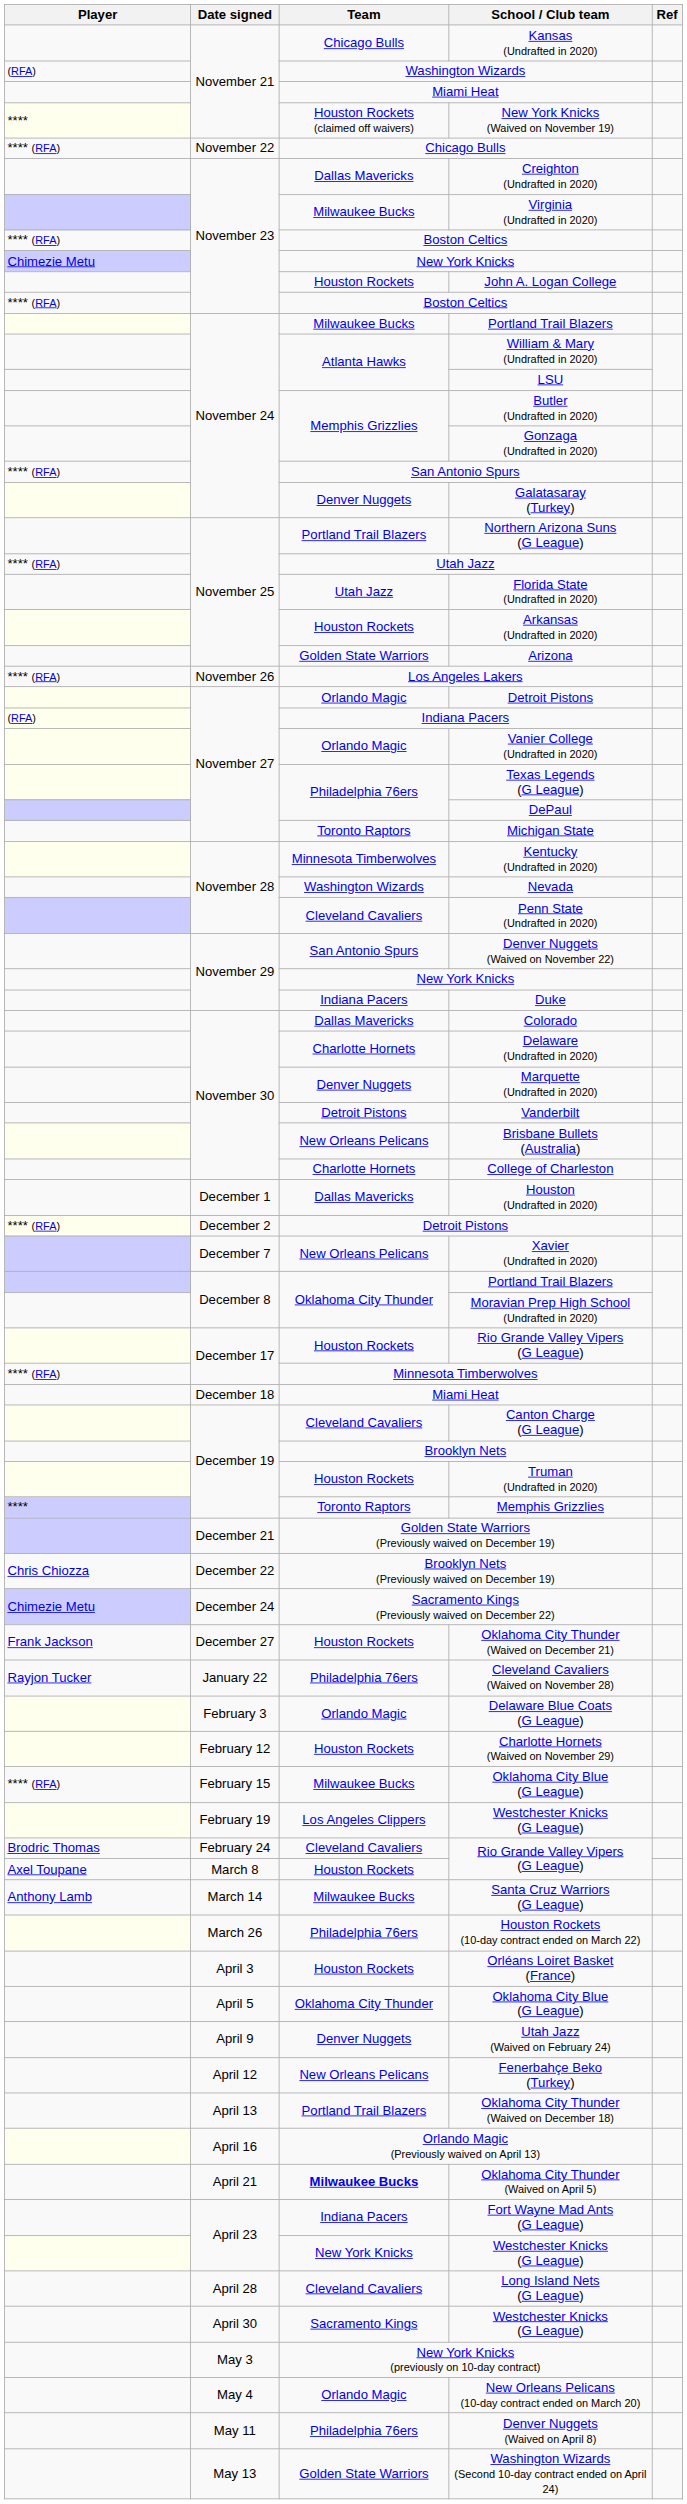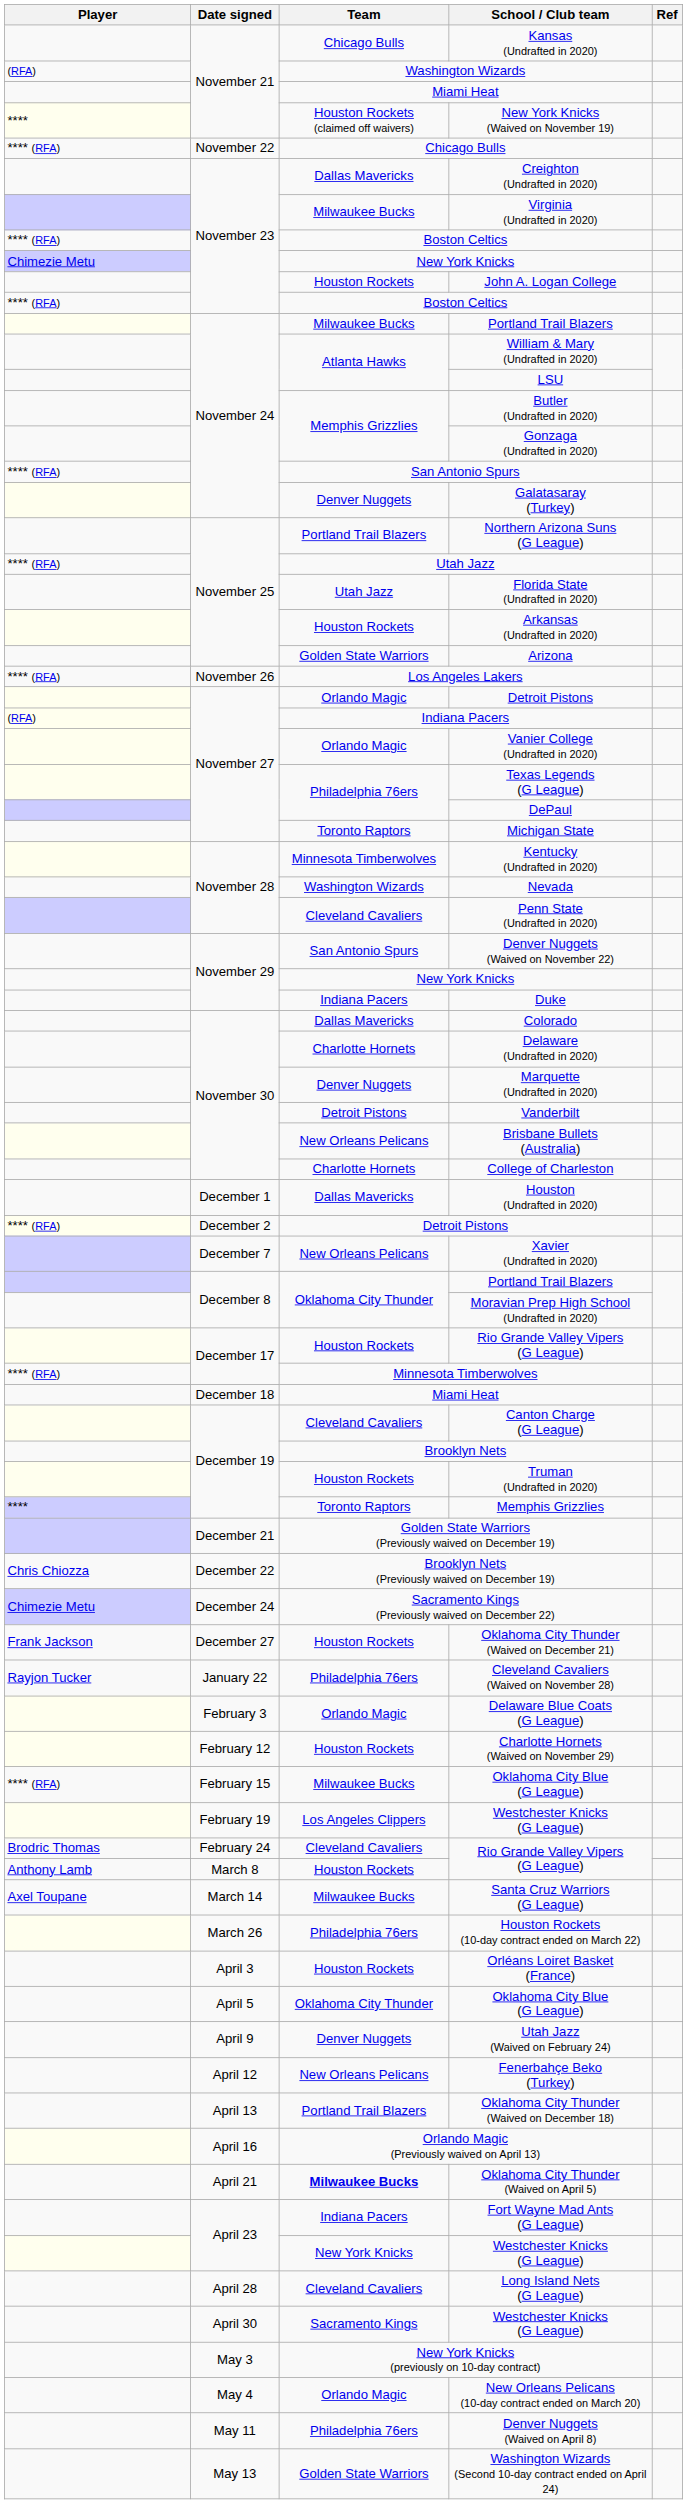 <table class="wikitable sortable" style="text-align:center">
 <tr>
 <th style="width:220px">Player</th>
 <th style="width:100px">Date signed</th>
 <th style="width:200px">Team</th>
 <th style="width:240px">School / Club team</th>
 <th class="unsortable" style="width:30px">Ref</th>
 </tr>
 <tr>
 <td align="left"></td>
 <td rowspan=4 align="center">November 21</td>
 <td align="center"><a href='#'>Chicago Bulls</a></td>
 <td align="center"><a href='#'>Kansas</a><br><small>(Undrafted in 2020)</small></td>
 <td align="center"></td>
 </tr>
 <tr>
 <td align="left"> <small>(<a href='#'>RFA</a>)</small></td>
 <td colspan=2 align="center"><a href='#'>Washington Wizards</a></td>
 <td align="center"></td>
 </tr>
 <tr>
 <td align="left"></td>
 <td colspan=2 align="center"><a href='#'>Miami Heat</a></td>
 <td align="center"></td>
 </tr>
 <tr>
 <td align="left" style="background:#ffe;">****</td>
 <td align="center"><a href='#'>Houston Rockets</a><br><small>(claimed off waivers)</small></td>
 <td align="center"><a href='#'>New York Knicks</a><br><small>(Waived on November 19)</small></td>
 <td align="center"></td>
 </tr>
 <tr>
 <td align="left">**** <small>(<a href='#'>RFA</a>)</small></td>
 <td align="center">November 22</td>
 <td colspan=2 align="center"><a href='#'>Chicago Bulls</a></td>
 <td align="center"></td>
 </tr>
 <tr>
 <td align="left"></td>
 <td align="center" rowspan="6">November 23</td>
 <td align="center"><a href='#'>Dallas Mavericks</a></td>
 <td align="center"><a href='#'>Creighton</a><br><small>(Undrafted in 2020)</small></td>
 <td align="center"></td>
 </tr>
 <tr>
 <td align="left" style="background:#ccf;"></td>
 <td align="center"><a href='#'>Milwaukee Bucks</a></td>
 <td align="center"><a href='#'>Virginia</a><br><small>(Undrafted in 2020)</small></td>
 <td align="center"></td>
 </tr>
 <tr>
 <td align="left">**** <small>(<a href='#'>RFA</a>)</small></td>
 <td align="center" colspan="2"><a href='#'>Boston Celtics</a></td>
 <td align="center"></td>
 </tr>
 <tr>
 <td align="left" style="background:#ccf;"><a href='#'>Chimezie Metu</a></td>
 <td colspan=2 align="center"><a href='#'>New York Knicks</a></td>
 <td align="center"></td>
 </tr>
 <tr>
 <td align="left"></td>
 <td align="center"><a href='#'>Houston Rockets</a></td>
 <td align="center"><a href='#'>John A. Logan College</a></td>
 <td align="center"></td>
 </tr>
 <tr>
 <td align="left">**** <small>(<a href='#'>RFA</a>)</small></td>
 <td align="center" colspan="2"><a href='#'>Boston Celtics</a></td>
 <td align="center"></td>
 </tr>
 <tr>
 <td align="left" style="background:#ffe;"></td>
 <td rowspan=7 align="center">November 24</td>
 <td align="center"><a href='#'>Milwaukee Bucks</a></td>
 <td align="center"><a href='#'>Portland Trail Blazers</a></td>
 <td align="center"></td>
 </tr>
 <tr>
 <td align="left"></td>
 <td rowspan=2 align="center"><a href='#'>Atlanta Hawks</a></td>
 <td align="center"><a href='#'>William & Mary</a><br><small>(Undrafted in 2020)</small></td>
 <td rowspan=2 align="center"></td>
 </tr>
 <tr>
 <td align="left"></td>
 <td align="center"><a href='#'>LSU</a></td>
 </tr>
 <tr>
 <td align="left"></td>
 <td rowspan=2 align="center"><a href='#'>Memphis Grizzlies</a></td>
 <td align="center"><a href='#'>Butler</a><br><small>(Undrafted in 2020)</small></td>
 <td align="center"></td>
 </tr>
 <tr>
 <td align="left"></td>
 <td align="center"><a href='#'>Gonzaga</a><br><small>(Undrafted in 2020)</small></td>
 <td align="center"></td>
 </tr>
 <tr>
 <td align="left">**** <small>(<a href='#'>RFA</a>)</small></td>
 <td colspan=2 align="center"><a href='#'>San Antonio Spurs</a></td>
 <td align="center"></td>
 </tr>
 <tr>
 <td align="left" style="background:#ffe;"></td>
 <td align="center"><a href='#'>Denver Nuggets</a></td>
 <td align="center"><a href='#'>Galatasaray</a><br>(<a href='#'>Turkey</a>)</td>
 <td align="center"></td>
 </tr>
 <tr>
 <td align="left"></td>
 <td rowspan=5 align="center">November 25</td>
 <td align="center"><a href='#'>Portland Trail Blazers</a></td>
 <td align="center"><a href='#'>Northern Arizona Suns</a><br>(<a href='#'>G League</a>)</td>
 <td align="center"></td>
 </tr>
 <tr>
 <td align="left">**** <small>(<a href='#'>RFA</a>)</small></td>
 <td colspan=2 align="center"><a href='#'>Utah Jazz</a></td>
 <td align="center"></td>
 </tr>
 <tr>
 <td align="left"></td>
 <td align="center"><a href='#'>Utah Jazz</a></td>
 <td align="center"><a href='#'>Florida State</a><br><small>(Undrafted in 2020)</small></td>
 <td align="center"></td>
 </tr>
 <tr>
 <td align="left" style="background:#ffe;"></td>
 <td align="center"><a href='#'>Houston Rockets</a></td>
 <td align="center"><a href='#'>Arkansas</a><br><small>(Undrafted in 2020)</small></td>
 <td align="center"></td>
 </tr>
 <tr>
 <td align="left"></td>
 <td align="center"><a href='#'>Golden State Warriors</a></td>
 <td align="center"><a href='#'>Arizona</a></td>
 <td align="center"></td>
 </tr>
 <tr>
 <td align="left">**** <small>(<a href='#'>RFA</a>)</small></td>
 <td align="center">November 26</td>
 <td colspan=2 align="center"><a href='#'>Los Angeles Lakers</a></td>
 <td align="center"></td>
 </tr>
 <tr>
 <td align="left" style="background:#ffe;"></td>
 <td rowspan=6 align="center">November 27</td>
 <td align="center"><a href='#'>Orlando Magic</a></td>
 <td align="center"><a href='#'>Detroit Pistons</a></td>
 <td align="center"></td>
 </tr>
 <tr>
 <td align="left" style="background:#ffe;"> <small>(<a href='#'>RFA</a>)</small></td>
 <td align="center" colspan="2"><a href='#'>Indiana Pacers</a></td>
 <td align="center"></td>
 </tr>
 <tr>
 <td align="left" style="background:#ffe;"></td>
 <td align="center"><a href='#'>Orlando Magic</a></td>
 <td align="center"><a href='#'>Vanier College</a><br><small>(Undrafted in 2020)</small></td>
 <td align="center"></td>
 </tr>
 <tr>
 <td align="left" style="background:#ffe;"></td>
 <td rowspan=2 align="center"><a href='#'>Philadelphia 76ers</a></td>
 <td align="center"><a href='#'>Texas Legends</a><br>(<a href='#'>G League</a>)</td>
 <td align="center"></td>
 </tr>
 <tr>
 <td align="left" style="background:#ccf;"></td>
 <td align=center><a href='#'>DePaul</a></td>
 <td align="center"></td>
 </tr>
 <tr>
 <td align="left"></td>
 <td align="center"><a href='#'>Toronto Raptors</a></td>
 <td align="center"><a href='#'>Michigan State</a></td>
 <td align="center"></td>
 </tr>
 <tr>
 <td align="left" style="background:#ffe;"></td>
 <td rowspan=3 align="center">November 28</td>
 <td align="center"><a href='#'>Minnesota Timberwolves</a></td>
 <td align="center"><a href='#'>Kentucky</a><br><small>(Undrafted in 2020)</small></td>
 <td align="center"></td>
 </tr>
 <tr>
 <td align="left"></td>
 <td align="center"><a href='#'>Washington Wizards</a></td>
 <td align="center"><a href='#'>Nevada</a></td>
 <td align="center"></td>
 </tr>
 <tr>
 <td align="left" style="background:#ccf;"></td>
 <td align="center"><a href='#'>Cleveland Cavaliers</a></td>
 <td align="center"><a href='#'>Penn State</a><br><small>(Undrafted in 2020)</small></td>
 <td align="center"></td>
 </tr>
 <tr>
 <td align="left"></td>
 <td rowspan=3 align="center">November 29</td>
 <td align="center"><a href='#'>San Antonio Spurs</a></td>
 <td align="center"><a href='#'>Denver Nuggets</a><br><small>(Waived on November 22)</small></td>
 <td align="center"></td>
 </tr>
 <tr>
 <td align="left"></td>
 <td colspan=2 align="center"><a href='#'>New York Knicks</a></td>
 <td align="center"></td>
 </tr>
 <tr>
 <td align="left"></td>
 <td align="center"><a href='#'>Indiana Pacers</a></td>
 <td align="center"><a href='#'>Duke</a></td>
 <td align="center"></td>
 </tr>
 <tr>
 <td align="left"></td>
 <td rowspan=6 align="center">November 30</td>
 <td align="center"><a href='#'>Dallas Mavericks</a></td>
 <td align="center"><a href='#'>Colorado</a></td>
 <td align="center"></td>
 </tr>
 <tr>
 <td align="left"></td>
 <td align="center"><a href='#'>Charlotte Hornets</a></td>
 <td align="center"><a href='#'>Delaware</a><br><small>(Undrafted in 2020)</small></td>
 <td align="center"></td>
 </tr>
 <tr>
 <td align="left"></td>
 <td align="center"><a href='#'>Denver Nuggets</a></td>
 <td align="center"><a href='#'>Marquette</a><br><small>(Undrafted in 2020)</small></td>
 <td align="center"></td>
 </tr>
 <tr>
 <td align="left"></td>
 <td align="center"><a href='#'>Detroit Pistons</a></td>
 <td align="center"><a href='#'>Vanderbilt</a></td>
 <td align="center"></td>
 </tr>
 <tr>
 <td align="left" style="background:#ffe;"></td>
 <td align="center"><a href='#'>New Orleans Pelicans</a></td>
 <td align="center"><a href='#'>Brisbane Bullets</a><br>(<a href='#'>Australia</a>)</td>
 <td align="center"></td>
 </tr>
 <tr>
 <td align="left"></td>
 <td align="center"><a href='#'>Charlotte Hornets</a></td>
 <td align="center"><a href='#'>College of Charleston</a></td>
 <td align="center"></td>
 </tr>
 <tr>
 <td align="left"></td>
 <td align="center">December 1</td>
 <td align="center"><a href='#'>Dallas Mavericks</a></td>
 <td align="center"><a href='#'>Houston</a><br><small>(Undrafted in 2020)</small></td>
 <td align="center"></td>
 </tr>
 <tr>
 <td align="left" style="background:#ffe;">**** <small>(<a href='#'>RFA</a>)</small></td>
 <td align="center">December 2</td>
 <td align="center" colspan="2"><a href='#'>Detroit Pistons</a></td>
 <td align="center"></td>
 </tr>
 <tr>
 <td align="left" style="background:#ccf;"></td>
 <td align="center">December 7</td>
 <td align="center"><a href='#'>New Orleans Pelicans</a></td>
 <td align="center"><a href='#'>Xavier</a><br><small>(Undrafted in 2020)</small></td>
 <td align="center"></td>
 </tr>
 <tr>
 <td align="left" style="background:#ccf;"></td>
 <td rowspan=2 align="center">December 8</td>
 <td rowspan=2 align="center"><a href='#'>Oklahoma City Thunder</a></td>
 <td align="center"><a href='#'>Portland Trail Blazers</a></td>
 <td rowspan=2 align="center"></td>
 </tr>
 <tr>
 <td align="left"></td>
 <td align="center"><a href='#'>Moravian Prep High School</a><br><small>(Undrafted in 2020)</small></td>
 </tr>
 <tr>
 <td align="left" style="background:#ffe;"></td>
 <td rowspan=2 align="center">December 17</td>
 <td align="center"><a href='#'>Houston Rockets</a></td>
 <td align="center"><a href='#'>Rio Grande Valley Vipers</a><br>(<a href='#'>G League</a>)</td>
 <td align="center"></td>
 </tr>
 <tr>
 <td align="left">**** <small>(<a href='#'>RFA</a>)</small></td>
 <td align="center" colspan="2"><a href='#'>Minnesota Timberwolves</a></td>
 <td align="center"></td>
 </tr>
 <tr>
 <td align="left"></td>
 <td align="center">December 18</td>
 <td align="center" colspan="2"><a href='#'>Miami Heat</a></td>
 <td align="center"></td>
 </tr>
 <tr>
 <td align="left" style="background:#ffe;"></td>
 <td rowspan=4 align="center">December 19</td>
 <td align="center"><a href='#'>Cleveland Cavaliers</a></td>
 <td align="center"><a href='#'>Canton Charge</a><br>(<a href='#'>G League</a>)</td>
 <td align="center"></td>
 </tr>
 <tr>
 <td align="left"></td>
 <td align="center" colspan="2"><a href='#'>Brooklyn Nets</a></td>
 <td align="center"></td>
 </tr>
 <tr>
 <td align="left" style="background:#ffe;"></td>
 <td align="center"><a href='#'>Houston Rockets</a></td>
 <td align="center"><a href='#'>Truman</a><br><small>(Undrafted in 2020)</small></td>
 <td align="center"></td>
 </tr>
 <tr>
 <td align="left" style="background:#ccf;">****</td>
 <td align="center"><a href='#'>Toronto Raptors</a></td>
 <td align="center"><a href='#'>Memphis Grizzlies</a></td>
 <td align="center"></td>
 </tr>
 <tr>
 <td align="left" style="background:#ccf;"></td>
 <td align="center">December 21</td>
 <td align="center" colspan="2"><a href='#'>Golden State Warriors</a><br><small>(Previously waived on December 19)</small></td>
 <td align="center"></td>
 </tr>
 <tr>
 <td align="left"><a href='#'>Chris Chiozza</a></td>
 <td align="center">December 22</td>
 <td align="center" colspan="2"><a href='#'>Brooklyn Nets</a><br><small>(Previously waived on December 19)</small></td>
 <td align="center"></td>
 </tr>
 <tr>
 <td align="left" style="background:#ccf;"><a href='#'>Chimezie Metu</a></td>
 <td align="center">December 24</td>
 <td align="center" colspan="2"><a href='#'>Sacramento Kings</a><br><small>(Previously waived on December 22)</small></td>
 <td align="center"></td>
 </tr>
 <tr>
 <td align="left"><a href='#'>Frank Jackson</a></td>
 <td align="center">December 27</td>
 <td align="center"><a href='#'>Houston Rockets</a></td>
 <td align="center"><a href='#'>Oklahoma City Thunder</a><br><small>(Waived on December 21)</small></td>
 <td align="center"></td>
 </tr>
 <tr>
 <td align="left"><a href='#'>Rayjon Tucker</a></td>
 <td align="center">January 22</td>
 <td align="center"><a href='#'>Philadelphia 76ers</a></td>
 <td align="center"><a href='#'>Cleveland Cavaliers</a><br><small>(Waived on November 28)</small></td>
 <td align="center"></td>
 </tr>
 <tr>
 <td align="left" style="background:#ffe;"></td>
 <td align="center">February 3</td>
 <td align="center"><a href='#'>Orlando Magic</a></td>
 <td align="center"><a href='#'>Delaware Blue Coats</a><br>(<a href='#'>G League</a>)</td>
 <td align="center"></td>
 </tr>
 <tr>
 <td align="left" style="background:#ffe;"></td>
 <td align="center">February 12</td>
 <td align="center"><a href='#'>Houston Rockets</a></td>
 <td align="center"><a href='#'>Charlotte Hornets</a><br><small>(Waived on November 29)</small></td>
 <td align="center"></td>
 </tr>
 <tr>
 <td align="left">**** <small>(<a href='#'>RFA</a>)</small></td>
 <td align="center">February 15</td>
 <td align="center"><a href='#'>Milwaukee Bucks</a></td>
 <td align="center"><a href='#'>Oklahoma City Blue</a><br>(<a href='#'>G League</a>)</td>
 <td align="center"></td>
 </tr>
 <tr>
 <td align="left" style="background:#ffe;"></td>
 <td align="center">February 19</td>
 <td align="center"><a href='#'>Los Angeles Clippers</a></td>
 <td align="center"><a href='#'>Westchester Knicks</a><br>(<a href='#'>G League</a>)</td>
 <td align="center"></td>
 </tr>
 <tr>
 <td align="left"><a href='#'>Brodric Thomas</a></td>
 <td align="center">February 24</td>
 <td align="center"><a href='#'>Cleveland Cavaliers</a></td>
 <td rowspan=2 align="center"><a href='#'>Rio Grande Valley Vipers</a><br>(<a href='#'>G League</a>)</td>
 <td align="center"></td>
 </tr>
 <tr>
-<td align="left"><a href='#'>Axel Toupane</a></td>
+<td align="left"><a href='#'>Anthony Lamb</a></td>
 <td align="center">March 8</td>
 <td align="center"><a href='#'>Houston Rockets</a></td>
 <td align="center"></td>
 </tr>
 <tr>
-<td align="left"><a href='#'>Anthony Lamb</a></td>
+<td align="left"><a href='#'>Axel Toupane</a></td>
 <td align="center">March 14</td>
 <td align="center"><a href='#'>Milwaukee Bucks</a></td>
 <td align="center"><a href='#'>Santa Cruz Warriors</a><br>(<a href='#'>G League</a>)</td>
 <td align="center"></td>
 </tr>
 <tr>
 <td align="left" style="background:#ffe;"></td>
 <td align="center">March 26</td>
 <td align="center"><a href='#'>Philadelphia 76ers</a></td>
 <td align="center"><a href='#'>Houston Rockets</a><br><small>(10-day contract ended on March 22)</small></td>
 <td align="center"></td>
 </tr>
 <tr>
 <td align="left"></td>
 <td align="center">April 3</td>
 <td align="center"><a href='#'>Houston Rockets</a></td>
 <td align="center"><a href='#'>Orléans Loiret Basket</a><br>(<a href='#'>France</a>)</td>
 <td align="center"></td>
 </tr>
 <tr>
 <td align="left"></td>
 <td align="center">April 5</td>
 <td align="center"><a href='#'>Oklahoma City Thunder</a></td>
 <td align="center"><a href='#'>Oklahoma City Blue</a><br>(<a href='#'>G League</a>)</td>
 <td align="center"></td>
 </tr>
 <tr>
 <td align="left"></td>
 <td align="center">April 9</td>
 <td align="center"><a href='#'>Denver Nuggets</a></td>
 <td align="center"><a href='#'>Utah Jazz</a><br><small>(Waived on February 24)</small></td>
 <td align="center"></td>
 </tr>
 <tr>
 <td align="left"></td>
 <td align="center">April 12</td>
 <td align="center"><a href='#'>New Orleans Pelicans</a></td>
 <td align="center"><a href='#'>Fenerbahçe Beko</a><br>(<a href='#'>Turkey</a>)</td>
 <td align="center"></td>
 </tr>
 <tr>
 <td align="left"></td>
 <td align="center">April 13</td>
 <td align="center"><a href='#'>Portland Trail Blazers</a></td>
 <td align="center"><a href='#'>Oklahoma City Thunder</a><br><small>(Waived on December 18)</small></td>
 <td align="center"></td>
 </tr>
 <tr>
 <td align="left" style="background:#ffe;"></td>
 <td align="center">April 16</td>
 <td align="center" colspan="2"><a href='#'>Orlando Magic</a><br><small>(Previously waived on April 13)</small></td>
 <td align="center"></td>
 </tr>
 <tr>
 <td align="left"></td>
 <td align="center">April 21</td>
 <td align="center"><strong><a href='#'>Milwaukee Bucks</a></strong></td>
 <td align="center"><a href='#'>Oklahoma City Thunder</a><br><small>(Waived on April 5)</small></td>
 <td align="center"></td>
 </tr>
 <tr>
 <td align="left"></td>
 <td rowspan=2 align="center">April 23</td>
 <td align="center"><a href='#'>Indiana Pacers</a></td>
 <td align="center"><a href='#'>Fort Wayne Mad Ants</a><br>(<a href='#'>G League</a>)</td>
 <td align="center"></td>
 </tr>
 <tr>
 <td align="left" style="background:#ffe;"></td>
 <td align="center"><a href='#'>New York Knicks</a></td>
 <td align="center"><a href='#'>Westchester Knicks</a><br>(<a href='#'>G League</a>)</td>
 <td align="center"></td>
 </tr>
 <tr>
 <td align="left"></td>
 <td align="center">April 28</td>
 <td align="center"><a href='#'>Cleveland Cavaliers</a></td>
 <td align="center"><a href='#'>Long Island Nets</a><br>(<a href='#'>G League</a>)</td>
 <td align="center"></td>
 </tr>
 <tr>
 <td align="left"></td>
 <td align="center">April 30</td>
 <td align="center"><a href='#'>Sacramento Kings</a></td>
 <td align="center"><a href='#'>Westchester Knicks</a><br>(<a href='#'>G League</a>)</td>
 <td align="center"></td>
 </tr>
 <tr>
 <td align="left"></td>
 <td align="center">May 3</td>
 <td colspan=2 align="center"><a href='#'>New York Knicks</a><br><small>(previously on 10-day contract)</small></td>
 <td align="center"></td>
 </tr>
 <tr>
 <td align="left"></td>
 <td align="center">May 4</td>
 <td align="center"><a href='#'>Orlando Magic</a></td>
 <td align="center"><a href='#'>New Orleans Pelicans</a><br><small>(10-day contract ended on March 20)</small></td>
 <td align="center"></td>
 </tr>
 <tr>
 <td align="left"></td>
 <td align="center">May 11</td>
 <td align="center"><a href='#'>Philadelphia 76ers</a></td>
 <td align="center"><a href='#'>Denver Nuggets</a><br><small>(Waived on April 8)</small></td>
 <td align="center"></td>
 </tr>
 <tr>
 <td align="left"></td>
 <td align="center">May 13</td>
 <td align="center"><a href='#'>Golden State Warriors</a></td>
 <td align="center"><a href='#'>Washington Wizards</a><br><small>(Second 10-day contract ended on April 24)</small></td>
 <td align="center"></td>
 </tr>
 </table>
